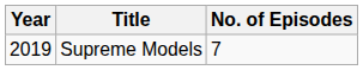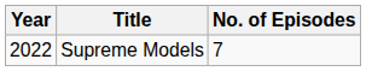 <table class="wikitable sortable mw-collapsible">
 <tr>
 <th>Year</th>
 <th>Title</th>
 <th>No. of Episodes</th>
 </tr>
 <tr>
-<td>2019</td>
+<td>2022</td>
 <td>Supreme Models</td>
 <td>7</td>
 </tr>
 </table>
